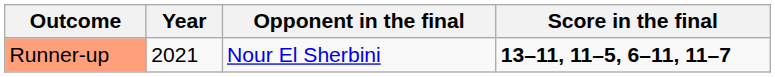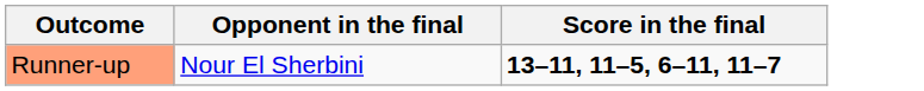 <table class="sortable wikitable">
 <tr>
 <th width="100">Outcome</th>
-<th width="50">Year</th>
 <th width="200">Opponent in the final</th>
 <th width="200">Score in the final</th>
 </tr>
 <tr>
 <td bgcolor="ffa07a">Runner-up</td>
-<td>2021</td>
 <td> <a href='#'>Nour El Sherbini</a></td>
 <td><strong>13–11, 11–5, 6–11, 11–7</strong></td>
 </tr>
 </table>
